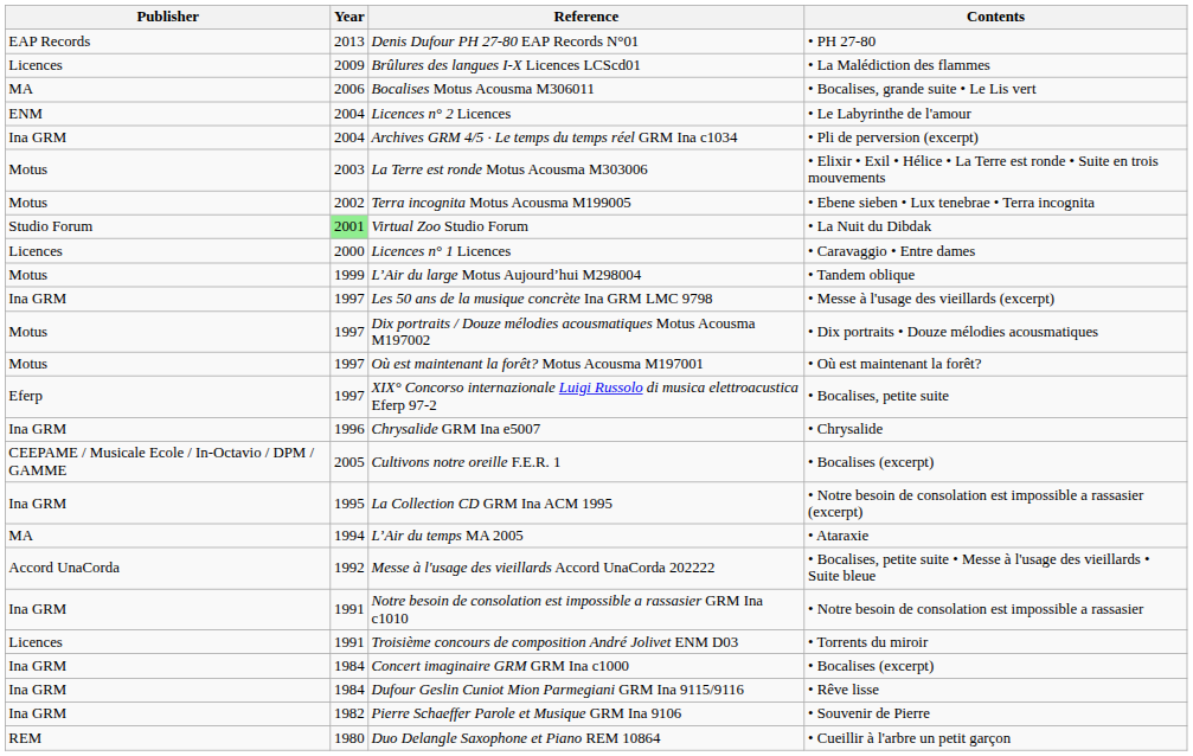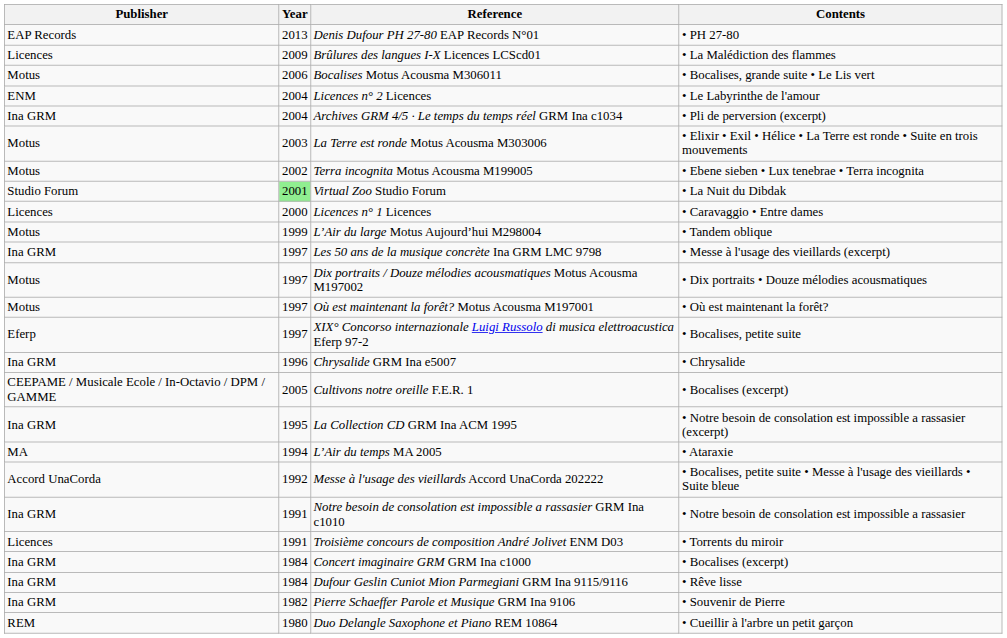 <table class="wikitable sortable">
 <tr>
 <th>Publisher</th>
 <th>Year</th>
 <th>Reference</th>
 <th>Contents</th>
 </tr>
 <tr>
 <td>EAP Records</td>
 <td>2013</td>
 <td><em>Denis Dufour PH 27-80</em> EAP Records N°01</td>
 <td>• PH 27-80</td>
 </tr>
 <tr>
 <td>Licences</td>
 <td>2009</td>
 <td><em>Brûlures des langues I-X</em> Licences LCScd01</td>
 <td>• La Malédiction des flammes</td>
 </tr>
 <tr>
-<td>MA</td>
+<td>Motus</td>
 <td>2006</td>
 <td><em>Bocalises</em> Motus Acousma M306011</td>
 <td>• Bocalises, grande suite • Le Lis vert</td>
 </tr>
 <tr>
 <td>ENM</td>
 <td>2004</td>
 <td><em>Licences n° 2</em> Licences</td>
 <td>• Le Labyrinthe de l'amour</td>
 </tr>
 <tr>
 <td>Ina GRM</td>
 <td>2004</td>
 <td><em>Archives GRM 4/5 · Le temps du temps réel</em> GRM Ina c1034</td>
 <td>• Pli de perversion (excerpt)</td>
 </tr>
 <tr>
 <td>Motus</td>
 <td>2003</td>
 <td><em>La Terre est ronde</em> Motus Acousma M303006</td>
 <td>• Elixir • Exil • Hélice • La Terre est ronde • Suite en trois mouvements</td>
 </tr>
 <tr>
 <td>Motus</td>
 <td>2002</td>
 <td><em>Terra incognita</em> Motus Acousma M199005</td>
 <td>• Ebene sieben • Lux tenebrae • Terra incognita</td>
 </tr>
 <tr>
 <td>Studio Forum</td>
 <td style="background: lightgreen;">2001</td>
 <td><em>Virtual Zoo</em> Studio Forum</td>
 <td>• La Nuit du Dibdak</td>
 </tr>
 <tr>
 <td>Licences</td>
 <td>2000</td>
 <td><em>Licences n° 1</em> Licences</td>
 <td>• Caravaggio • Entre dames</td>
 </tr>
 <tr>
 <td>Motus</td>
 <td>1999</td>
 <td><em>L’Air du large</em> Motus Aujourd’hui M298004</td>
 <td>• Tandem oblique</td>
 </tr>
 <tr>
 <td>Ina GRM</td>
 <td>1997</td>
 <td><em>Les 50 ans de la musique concrète</em> Ina GRM LMC 9798</td>
 <td>• Messe à l'usage des vieillards (excerpt)</td>
 </tr>
 <tr>
 <td>Motus</td>
 <td>1997</td>
 <td><em>Dix portraits / Douze mélodies acousmatiques</em> Motus Acousma M197002</td>
 <td>• Dix portraits • Douze mélodies acousmatiques</td>
 </tr>
 <tr>
 <td>Motus</td>
 <td>1997</td>
 <td><em>Où est maintenant la forêt?</em> Motus Acousma M197001</td>
 <td>• Où est maintenant la forêt?</td>
 </tr>
 <tr>
 <td>Eferp</td>
 <td>1997</td>
 <td><em>XIX° Concorso internazionale <a href='#'>Luigi Russolo</a> di musica elettroacustica</em> Eferp 97-2</td>
 <td>• Bocalises, petite suite</td>
 </tr>
 <tr>
 <td>Ina GRM</td>
 <td>1996</td>
 <td><em>Chrysalide</em> GRM Ina e5007</td>
 <td>• Chrysalide</td>
 </tr>
 <tr>
 <td>CEEPAME / Musicale Ecole / In-Octavio / DPM / GAMME</td>
 <td>2005</td>
 <td><em>Cultivons notre oreille</em> F.E.R. 1</td>
 <td>• Bocalises (excerpt)</td>
 </tr>
 <tr>
 <td>Ina GRM</td>
 <td>1995</td>
 <td><em>La Collection CD</em> GRM Ina ACM 1995</td>
 <td>• Notre besoin de consolation est impossible a rassasier (excerpt)</td>
 </tr>
 <tr>
 <td>MA</td>
 <td>1994</td>
 <td><em>L’Air du temps</em> MA 2005</td>
 <td>• Ataraxie</td>
 </tr>
 <tr>
 <td>Accord UnaCorda</td>
 <td>1992</td>
 <td><em>Messe à l'usage des vieillards</em> Accord UnaCorda 202222</td>
 <td>• Bocalises, petite suite • Messe à l'usage des vieillards • Suite bleue</td>
 </tr>
 <tr>
 <td>Ina GRM</td>
 <td>1991</td>
 <td><em>Notre besoin de consolation est impossible a rassasier</em> GRM Ina c1010</td>
 <td>• Notre besoin de consolation est impossible a rassasier</td>
 </tr>
 <tr>
 <td>Licences</td>
 <td>1991</td>
 <td><em>Troisième concours de composition André Jolivet</em> ENM D03</td>
 <td>• Torrents du miroir</td>
 </tr>
 <tr>
 <td>Ina GRM</td>
 <td>1984</td>
 <td><em>Concert imaginaire GRM</em> GRM Ina c1000</td>
 <td>• Bocalises (excerpt)</td>
 </tr>
 <tr>
 <td>Ina GRM</td>
 <td>1984</td>
 <td><em>Dufour Geslin Cuniot Mion Parmegiani</em> GRM Ina 9115/9116</td>
 <td>• Rêve lisse</td>
 </tr>
 <tr>
 <td>Ina GRM</td>
 <td>1982</td>
 <td><em>Pierre Schaeffer Parole et Musique</em> GRM Ina 9106</td>
 <td>• Souvenir de Pierre</td>
 </tr>
 <tr>
 <td>REM</td>
 <td>1980</td>
 <td><em>Duo Delangle Saxophone et Piano</em> REM 10864</td>
 <td>• Cueillir à l'arbre un petit garçon</td>
 </tr>
 </table>
